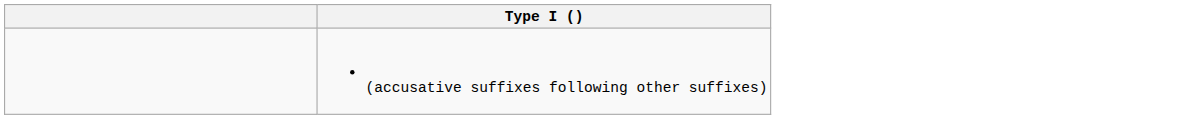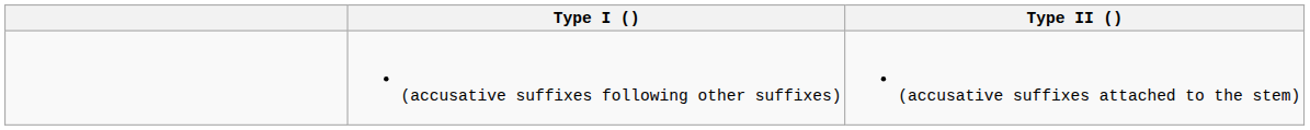 <table class="wikitable" align=center>
 <tr>
 <th>                                   </th>
 <th>Type I ()</th>
+<th>Type II ()</th>
 </tr>
 <tr>
 <td> </td>
 <td><br><ul><li><br>(accusative suffixes following other suffixes)</li></ul></td>
+<td><br><ul><li><br>(accusative suffixes attached to the stem)</li></ul></td>
 </tr>
 </table>
